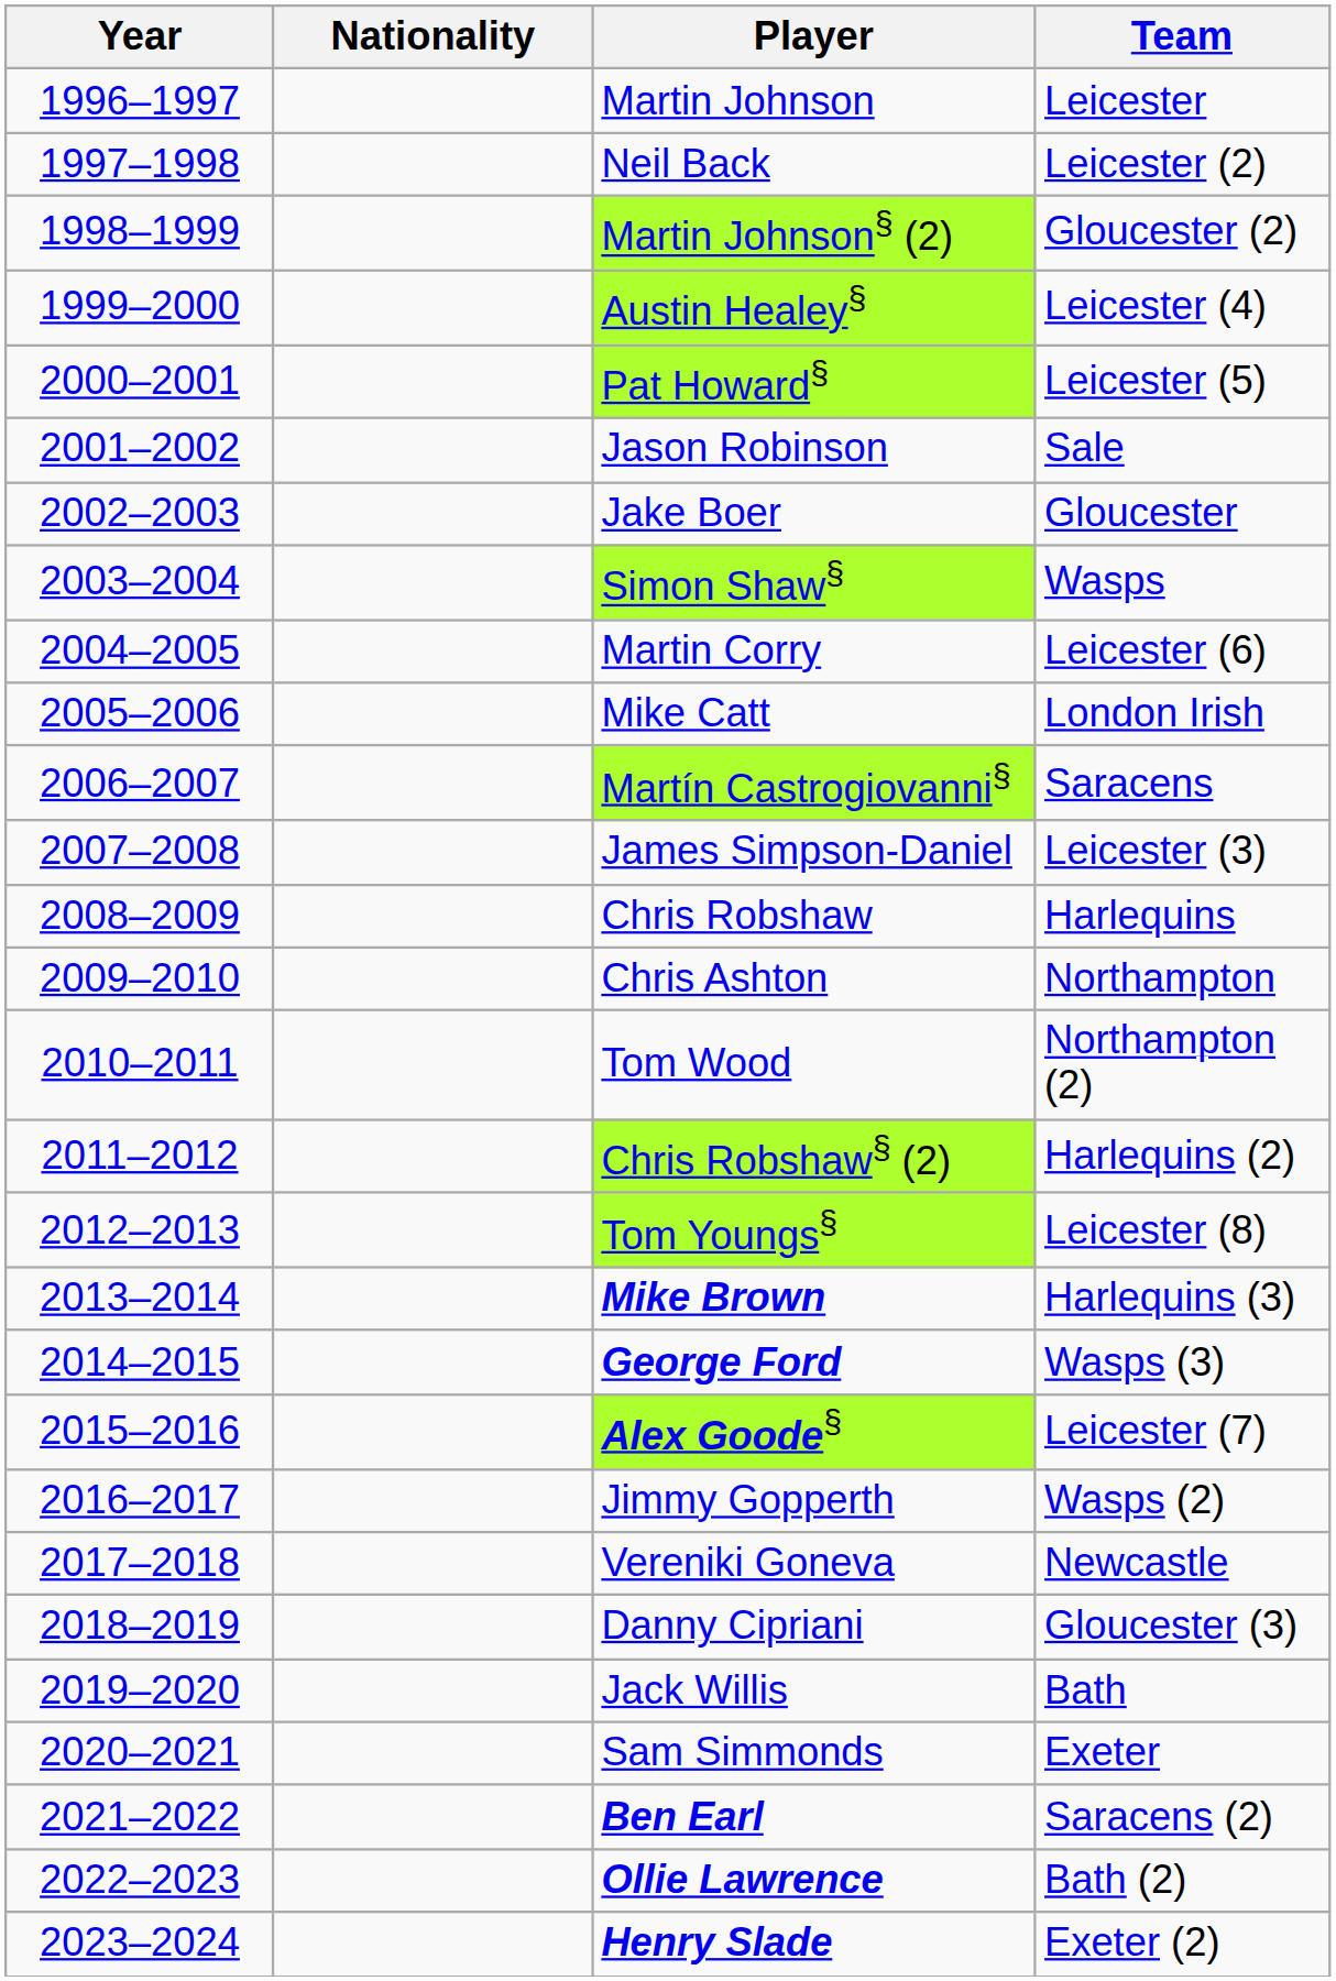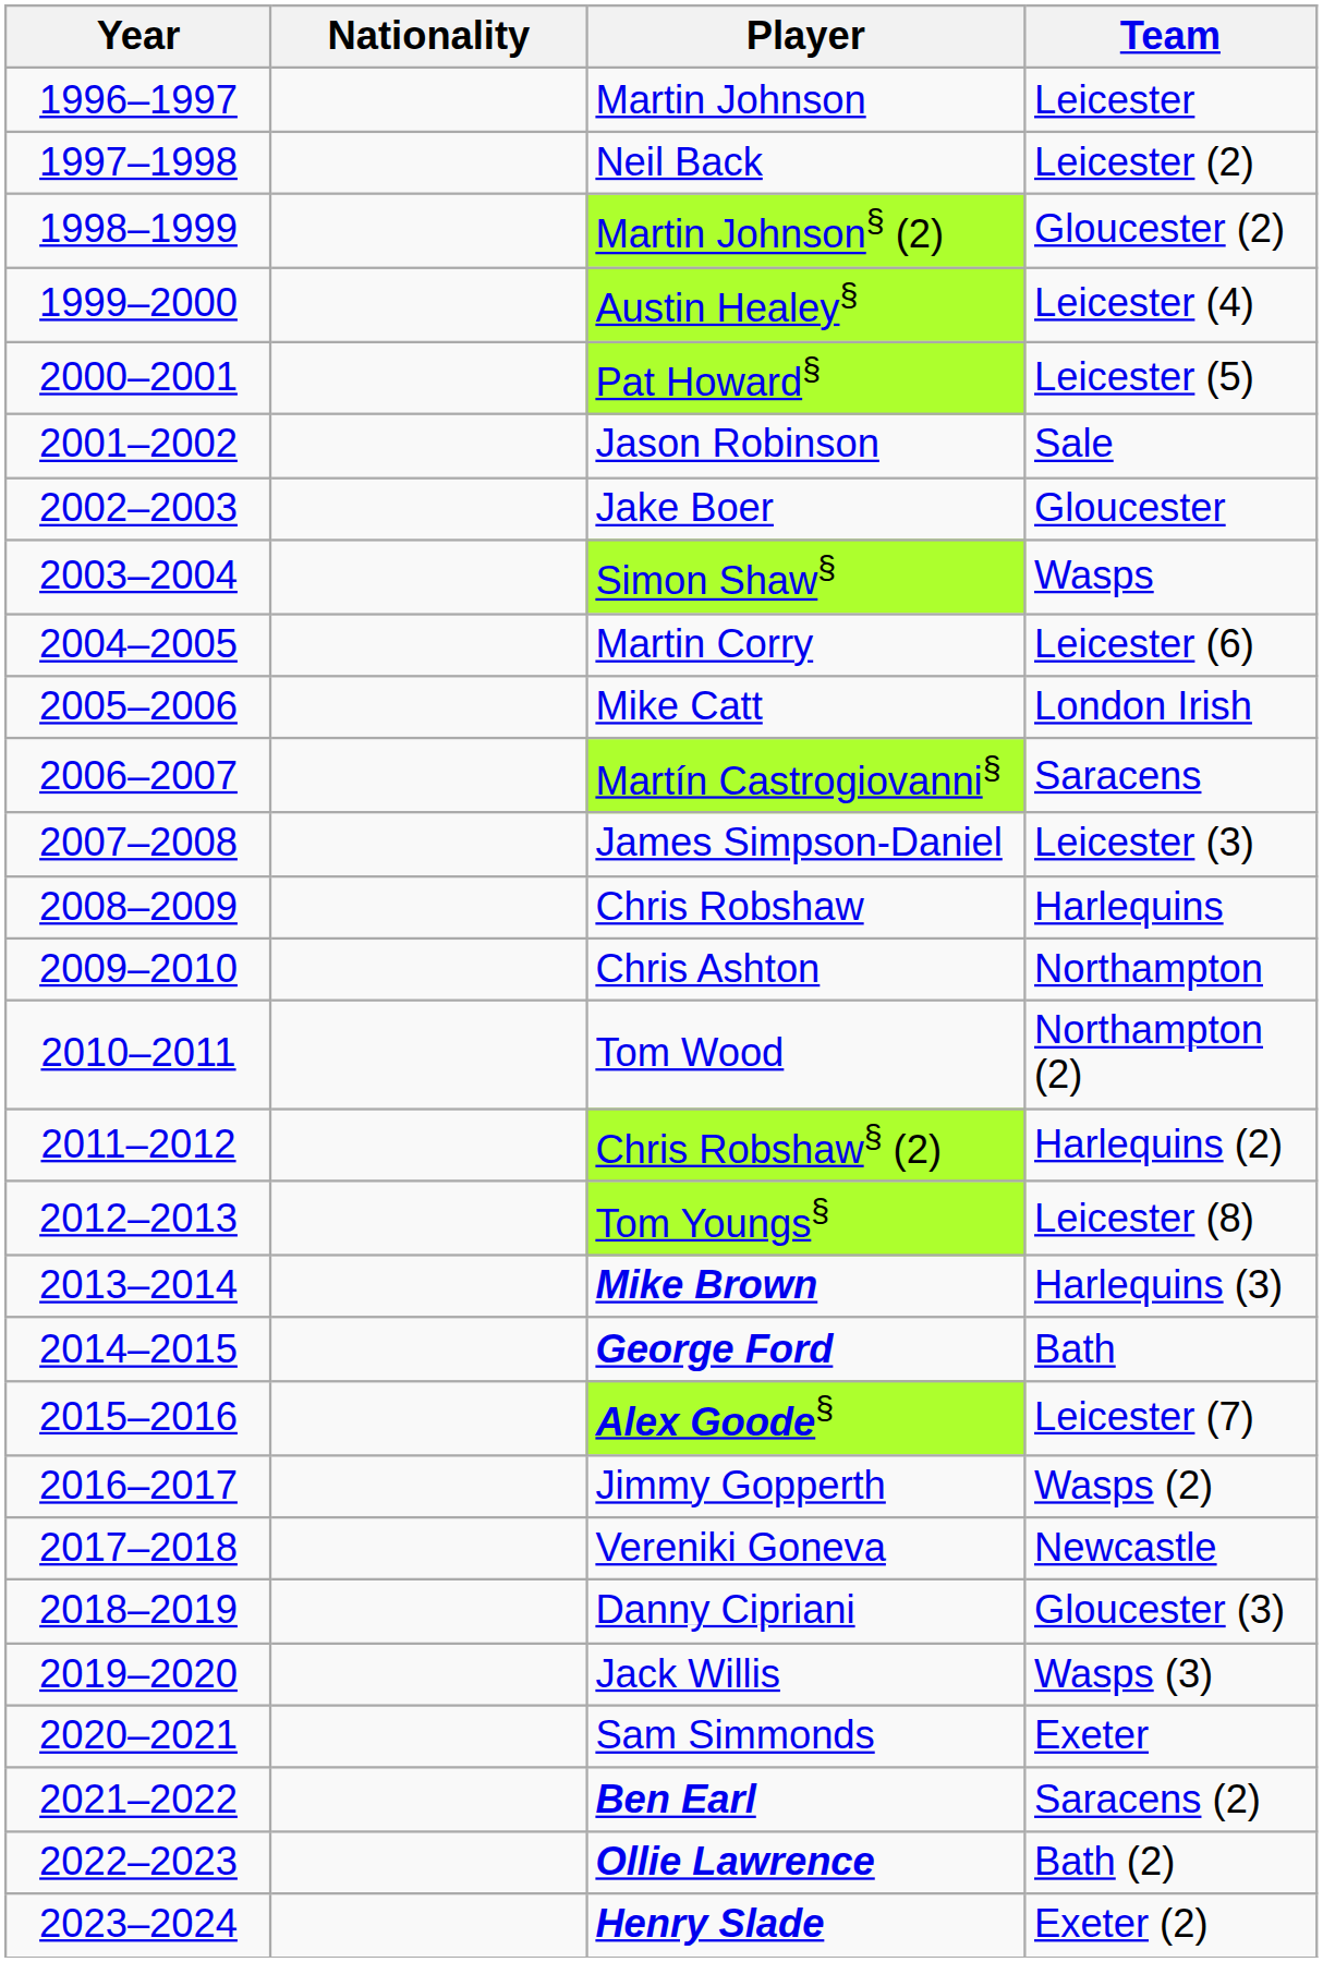 <table class="wikitable">
 <tr>
 <th width=100>Year</th>
 <th width=120>Nationality</th>
 <th width=170>Player</th>
 <th width=110><a href='#'>Team</a></th>
 </tr>
 <tr>
 <td align=center><a href='#'>1996–1997</a></td>
 <td></td>
 <td><a href='#'>Martin Johnson</a></td>
 <td><a href='#'>Leicester</a></td>
 </tr>
 <tr>
 <td align=center><a href='#'>1997–1998</a></td>
 <td></td>
 <td><a href='#'>Neil Back</a></td>
 <td><a href='#'>Leicester</a> (2)</td>
 </tr>
 <tr>
 <td align=center><a href='#'>1998–1999</a></td>
 <td></td>
 <td style="background:#ADFF2D"><a href='#'>Martin Johnson</a><sup>§</sup> (2)</td>
 <td><a href='#'>Gloucester</a> (2)</td>
 </tr>
 <tr>
 <td align=center><a href='#'>1999–2000</a></td>
 <td></td>
 <td style="background:#ADFF2D"><a href='#'>Austin Healey</a><sup>§</sup></td>
 <td><a href='#'>Leicester</a> (4)</td>
 </tr>
 <tr>
 <td align=center><a href='#'>2000–2001</a></td>
 <td></td>
 <td style="background:#ADFF2D"><a href='#'>Pat Howard</a><sup>§</sup></td>
 <td><a href='#'>Leicester</a> (5)</td>
 </tr>
 <tr>
 <td align=center><a href='#'>2001–2002</a></td>
 <td></td>
 <td><a href='#'>Jason Robinson</a></td>
 <td><a href='#'>Sale</a></td>
 </tr>
 <tr>
 <td align=center><a href='#'>2002–2003</a></td>
 <td></td>
 <td><a href='#'>Jake Boer</a></td>
 <td><a href='#'>Gloucester</a></td>
 </tr>
 <tr>
 <td align=center><a href='#'>2003–2004</a></td>
 <td></td>
 <td style="background:#ADFF2D"><a href='#'>Simon Shaw</a><sup>§</sup></td>
 <td><a href='#'>Wasps</a></td>
 </tr>
 <tr>
 <td align=center><a href='#'>2004–2005</a></td>
 <td></td>
 <td><a href='#'>Martin Corry</a></td>
 <td><a href='#'>Leicester</a> (6)</td>
 </tr>
 <tr>
 <td align=center><a href='#'>2005–2006</a></td>
 <td></td>
 <td><a href='#'>Mike Catt</a></td>
 <td><a href='#'>London Irish</a></td>
 </tr>
 <tr>
 <td align=center><a href='#'>2006–2007</a></td>
 <td></td>
 <td style="background:#ADFF2D"><a href='#'>Martín Castrogiovanni</a><sup>§</sup></td>
 <td><a href='#'>Saracens</a></td>
 </tr>
 <tr>
 <td align=center><a href='#'>2007–2008</a></td>
 <td></td>
 <td><a href='#'>James Simpson-Daniel</a></td>
 <td><a href='#'>Leicester</a> (3)</td>
 </tr>
 <tr>
 <td align=center><a href='#'>2008–2009</a></td>
 <td></td>
 <td><a href='#'>Chris Robshaw</a></td>
 <td><a href='#'>Harlequins</a></td>
 </tr>
 <tr>
 <td align=center><a href='#'>2009–2010</a></td>
 <td></td>
 <td><a href='#'>Chris Ashton</a></td>
 <td><a href='#'>Northampton</a></td>
 </tr>
 <tr>
 <td align=center><a href='#'>2010–2011</a></td>
 <td></td>
 <td><a href='#'>Tom Wood</a></td>
 <td><a href='#'>Northampton</a> (2)</td>
 </tr>
 <tr>
 <td align=center><a href='#'>2011–2012</a></td>
 <td></td>
 <td style="background:#ADFF2D"><a href='#'>Chris Robshaw</a><sup>§</sup> (2)</td>
 <td><a href='#'>Harlequins</a> (2)</td>
 </tr>
 <tr>
 <td align=center><a href='#'>2012–2013</a></td>
 <td></td>
 <td style="background:#ADFF2D"><a href='#'>Tom Youngs</a><sup>§</sup></td>
 <td><a href='#'>Leicester</a> (8)</td>
 </tr>
 <tr>
 <td align=center><a href='#'>2013–2014</a></td>
 <td></td>
 <td><strong><em><a href='#'>Mike Brown</a></em></strong></td>
 <td><a href='#'>Harlequins</a> (3)</td>
 </tr>
 <tr>
 <td align=center><a href='#'>2014–2015</a></td>
 <td></td>
 <td><strong><em><a href='#'>George Ford</a></em></strong></td>
-<td><a href='#'>Wasps</a> (3)</td>
+<td><a href='#'>Bath</a></td>
 </tr>
 <tr>
 <td align=center><a href='#'>2015–2016</a></td>
 <td></td>
 <td style="background:#ADFF2D"><strong><em><a href='#'>Alex Goode</a></em></strong><sup>§</sup></td>
 <td><a href='#'>Leicester</a> (7)</td>
 </tr>
 <tr>
 <td align=center><a href='#'>2016–2017</a></td>
 <td></td>
 <td><a href='#'>Jimmy Gopperth</a></td>
 <td><a href='#'>Wasps</a> (2)</td>
 </tr>
 <tr>
 <td align=center><a href='#'>2017–2018</a></td>
 <td></td>
 <td><a href='#'>Vereniki Goneva</a></td>
 <td><a href='#'>Newcastle</a></td>
 </tr>
 <tr>
 <td align=center><a href='#'>2018–2019</a></td>
 <td></td>
 <td><a href='#'>Danny Cipriani</a></td>
 <td><a href='#'>Gloucester</a> (3)</td>
 </tr>
 <tr>
 <td align=center><a href='#'>2019–2020</a></td>
 <td></td>
 <td><a href='#'>Jack Willis</a></td>
-<td><a href='#'>Bath</a></td>
+<td><a href='#'>Wasps</a> (3)</td>
 </tr>
 <tr>
 <td align=center><a href='#'>2020–2021</a></td>
 <td></td>
 <td><a href='#'>Sam Simmonds</a></td>
 <td><a href='#'>Exeter</a></td>
 </tr>
 <tr>
 <td align=center><a href='#'>2021–2022</a></td>
 <td></td>
 <td><strong><em><a href='#'>Ben Earl</a></em></strong></td>
 <td><a href='#'>Saracens</a> (2)</td>
 </tr>
 <tr>
 <td align=center><a href='#'>2022–2023</a></td>
 <td></td>
 <td><strong><em><a href='#'>Ollie Lawrence</a></em></strong></td>
 <td><a href='#'>Bath</a> (2)</td>
 </tr>
 <tr>
 <td align=center><a href='#'>2023–2024</a></td>
 <td></td>
 <td><strong><em><a href='#'>Henry Slade</a></em></strong></td>
 <td><a href='#'>Exeter</a> (2)</td>
 </tr>
 <tr>
 </tr>
 </table>
